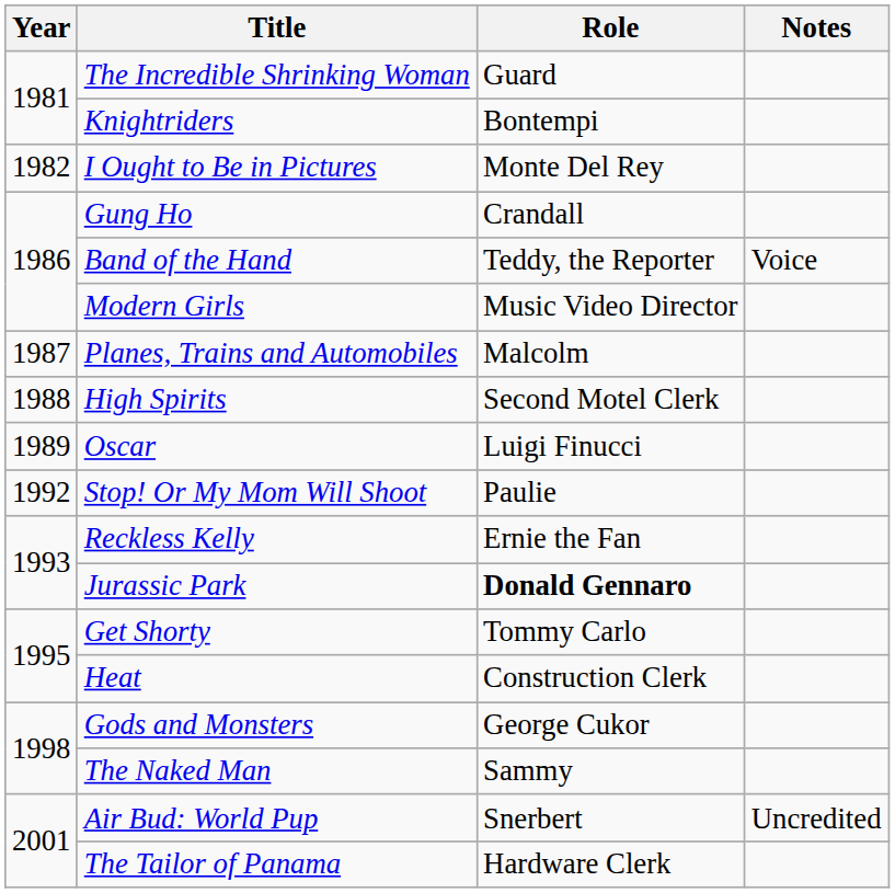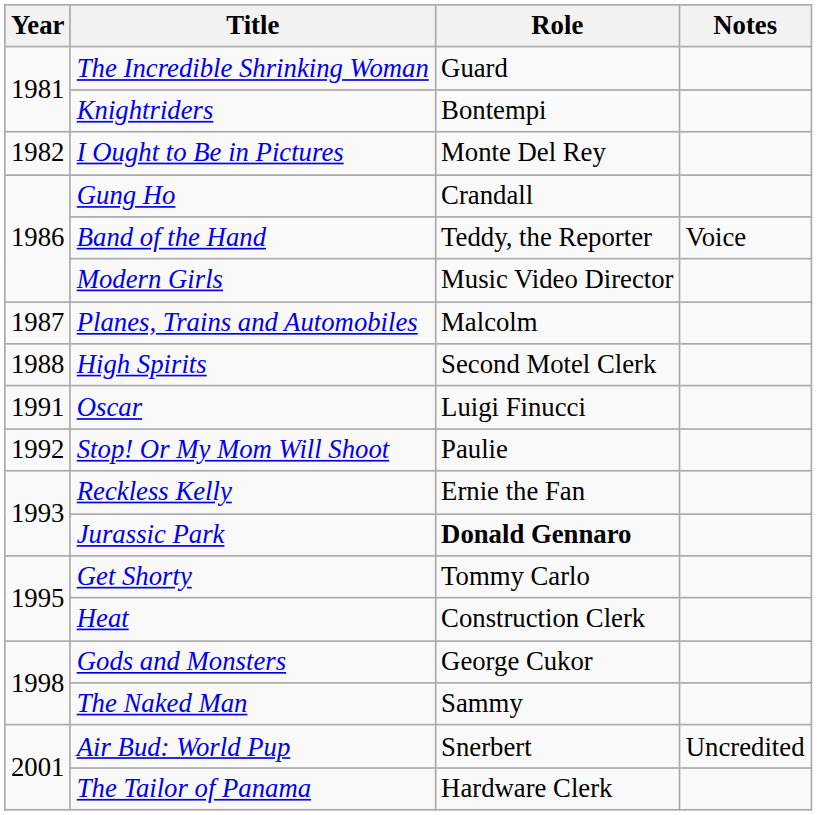 <table class="wikitable">
 <tr>
 <th>Year</th>
 <th>Title</th>
 <th>Role</th>
 <th>Notes</th>
 </tr>
 <tr>
 <td rowspan="2">1981</td>
 <td><em><a href='#'>The Incredible Shrinking Woman</a></em></td>
 <td>Guard</td>
 <td></td>
 </tr>
 <tr>
 <td><em><a href='#'>Knightriders</a></em></td>
 <td>Bontempi</td>
 <td></td>
 </tr>
 <tr>
 <td>1982</td>
 <td><em><a href='#'>I Ought to Be in Pictures</a></em></td>
 <td>Monte Del Rey</td>
 <td></td>
 </tr>
 <tr>
 <td rowspan="3">1986</td>
 <td><em><a href='#'>Gung Ho</a></em></td>
 <td>Crandall</td>
 <td></td>
 </tr>
 <tr>
 <td><em><a href='#'>Band of the Hand</a></em></td>
 <td>Teddy, the Reporter</td>
 <td>Voice</td>
 </tr>
 <tr>
 <td><em><a href='#'>Modern Girls</a></em></td>
 <td>Music Video Director</td>
 <td></td>
 </tr>
 <tr>
 <td>1987</td>
 <td><em><a href='#'>Planes, Trains and Automobiles</a></em></td>
 <td>Malcolm</td>
 <td></td>
 </tr>
 <tr>
 <td>1988</td>
 <td><em><a href='#'>High Spirits</a></em></td>
 <td>Second Motel Clerk</td>
 <td></td>
 </tr>
 <tr>
-<td>1989</td>
+<td>1991</td>
 <td><em><a href='#'>Oscar</a></em></td>
 <td>Luigi Finucci</td>
 <td></td>
 </tr>
 <tr>
 <td>1992</td>
 <td><em><a href='#'>Stop! Or My Mom Will Shoot</a></em></td>
 <td>Paulie</td>
 <td></td>
 </tr>
 <tr>
 <td rowspan="2">1993</td>
 <td><em><a href='#'>Reckless Kelly</a></em></td>
 <td>Ernie the Fan</td>
 <td></td>
 </tr>
 <tr>
 <td><em><a href='#'>Jurassic Park</a></em></td>
 <td><strong>Donald Gennaro</strong></td>
 <td></td>
 </tr>
 <tr>
 <td rowspan="2">1995</td>
 <td><em><a href='#'>Get Shorty</a></em></td>
 <td>Tommy Carlo</td>
 <td></td>
 </tr>
 <tr>
 <td><em><a href='#'>Heat</a></em></td>
 <td>Construction Clerk</td>
 <td></td>
 </tr>
 <tr>
 <td rowspan="2">1998</td>
 <td><em><a href='#'>Gods and Monsters</a></em></td>
 <td>George Cukor</td>
 <td></td>
 </tr>
 <tr>
 <td><em><a href='#'>The Naked Man</a></em></td>
 <td>Sammy</td>
 <td></td>
 </tr>
 <tr>
 <td rowspan="2">2001</td>
 <td><em><a href='#'>Air Bud: World Pup</a></em></td>
 <td>Snerbert</td>
 <td>Uncredited</td>
 </tr>
 <tr>
 <td><em><a href='#'>The Tailor of Panama</a></em></td>
 <td>Hardware Clerk</td>
 <td></td>
 </tr>
 </table>
